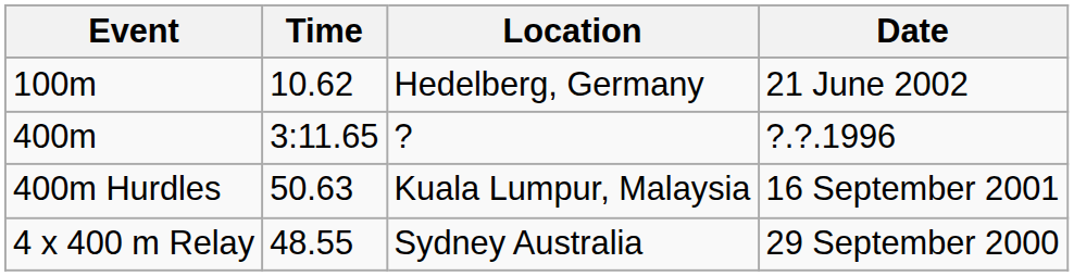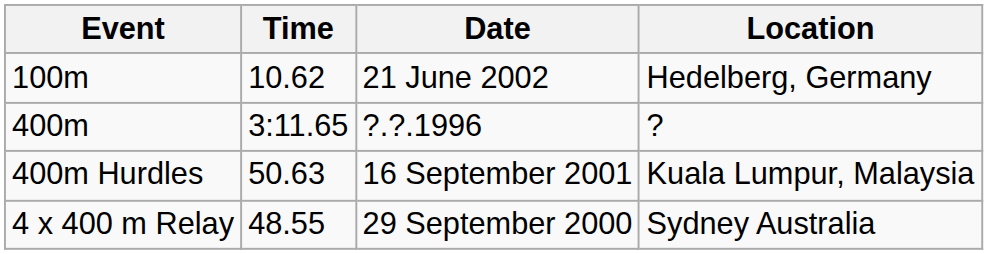 <table class="wikitable">
 <tr>
 <th>Event</th>
 <th>Time</th>
+<th>Date</th>
 <th>Location</th>
-<th>Date</th>
 </tr>
 <tr>
 <td>100m</td>
 <td>10.62</td>
+<td>21 June 2002</td>
 <td>Hedelberg, Germany</td>
-<td>21 June 2002</td>
 </tr>
 <tr>
 <td>400m</td>
 <td>3:11.65</td>
+<td>?.?.1996</td>
 <td>?</td>
-<td>?.?.1996</td>
 </tr>
 <tr>
 <td>400m Hurdles</td>
 <td>50.63</td>
+<td>16 September 2001</td>
 <td>Kuala Lumpur, Malaysia</td>
-<td>16 September 2001</td>
 </tr>
 <tr>
 <td>4 x 400 m Relay</td>
 <td>48.55</td>
+<td>29 September 2000</td>
 <td>Sydney Australia</td>
-<td>29 September 2000</td>
 </tr>
 </table>
